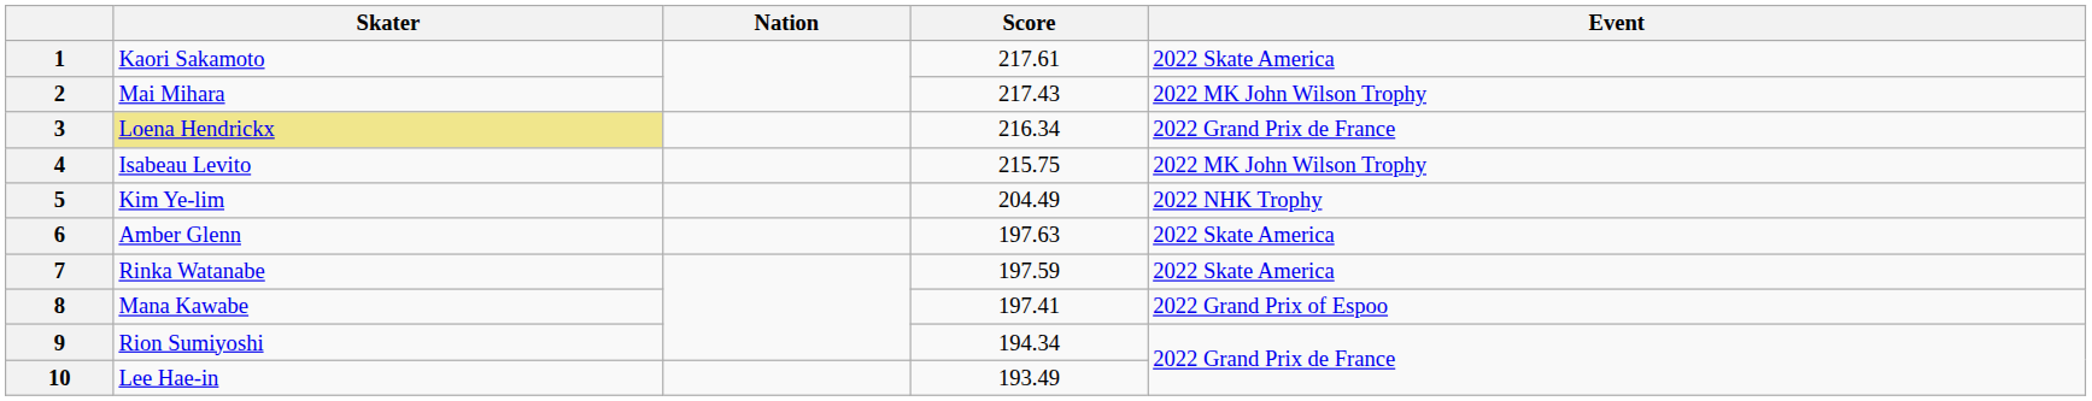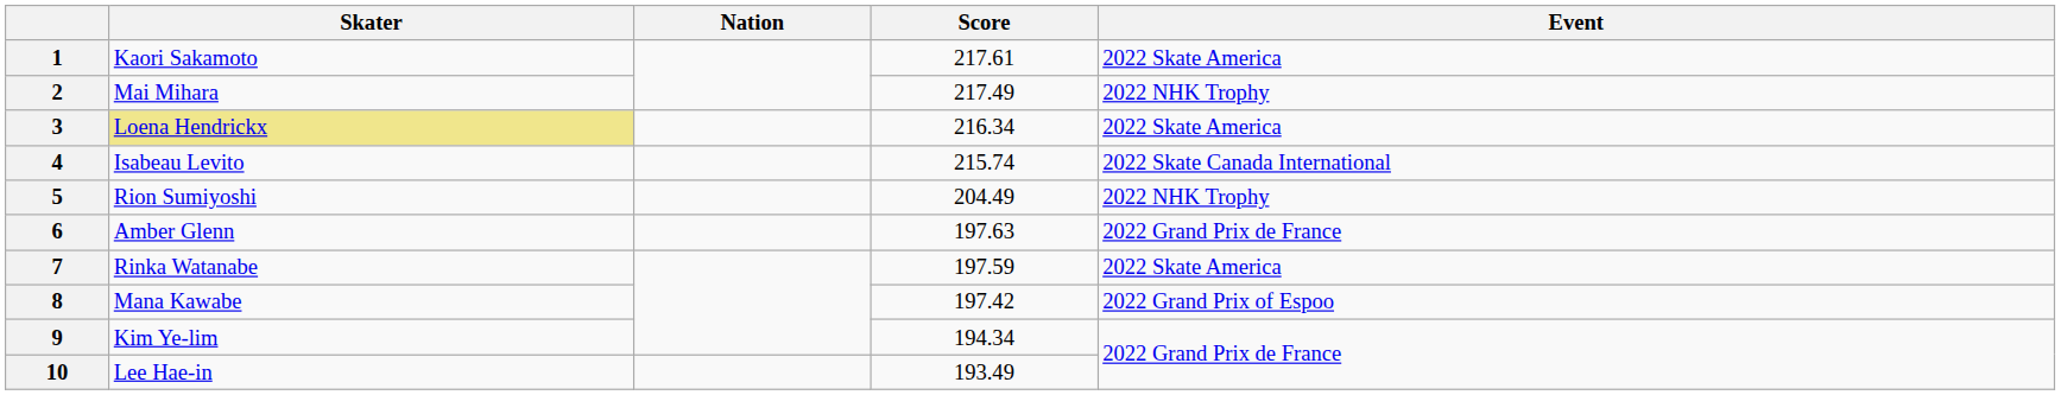 <table class="wikitable sortable" style="text-align:left; width:75%">
 <tr>
 <th scope="col"></th>
 <th scope="col">Skater</th>
 <th scope="col">Nation</th>
 <th scope="col">Score</th>
 <th scope="col">Event</th>
 </tr>
 <tr>
 <th scope="row">1</th>
 <td><a href='#'>Kaori Sakamoto</a></td>
 <td rowspan="2"></td>
 <td style="text-align:center;">217.61</td>
 <td><a href='#'>2022 Skate America</a></td>
 </tr>
 <tr>
 <th scope="row">2</th>
 <td><a href='#'>Mai Mihara</a></td>
-<td style="text-align:center;">217.43</td>
-<td><a href='#'>2022 MK John Wilson Trophy</a></td>
+<td style="text-align:center;">217.49</td>
+<td><a href='#'>2022 NHK Trophy</a></td>
 </tr>
 <tr>
 <th scope="row">3</th>
 <td style="background: khaki;"><a href='#'>Loena Hendrickx</a></td>
 <td></td>
 <td style="text-align:center;">216.34</td>
-<td><a href='#'>2022 Grand Prix de France</a></td>
+<td><a href='#'>2022 Skate America</a></td>
 </tr>
 <tr>
 <th scope="row">4</th>
 <td><a href='#'>Isabeau Levito</a></td>
 <td></td>
-<td style="text-align:center;">215.75</td>
-<td><a href='#'>2022 MK John Wilson Trophy</a></td>
+<td style="text-align:center;">215.74</td>
+<td><a href='#'>2022 Skate Canada International</a></td>
 </tr>
 <tr>
 <th scope="row">5</th>
-<td><a href='#'>Kim Ye-lim</a></td>
+<td><a href='#'>Rion Sumiyoshi</a></td>
 <td></td>
 <td style="text-align:center;">204.49</td>
 <td><a href='#'>2022 NHK Trophy</a></td>
 </tr>
 <tr>
 <th scope="row">6</th>
 <td><a href='#'>Amber Glenn</a></td>
 <td></td>
 <td style="text-align:center;">197.63</td>
-<td><a href='#'>2022 Skate America</a></td>
+<td><a href='#'>2022 Grand Prix de France</a></td>
 </tr>
 <tr>
 <th scope="row">7</th>
 <td><a href='#'>Rinka Watanabe</a></td>
 <td rowspan="3"></td>
 <td style="text-align:center;">197.59</td>
 <td><a href='#'>2022 Skate America</a></td>
 </tr>
 <tr>
 <th scope="row">8</th>
 <td><a href='#'>Mana Kawabe</a></td>
-<td style="text-align:center;">197.41</td>
+<td style="text-align:center;">197.42</td>
 <td><a href='#'>2022 Grand Prix of Espoo</a></td>
 </tr>
 <tr>
 <th scope="row">9</th>
-<td><a href='#'>Rion Sumiyoshi</a></td>
+<td><a href='#'>Kim Ye-lim</a></td>
 <td style="text-align:center;">194.34</td>
 <td rowspan="2"><a href='#'>2022 Grand Prix de France</a></td>
 </tr>
 <tr>
 <th scope="row">10</th>
 <td><a href='#'>Lee Hae-in</a></td>
 <td></td>
 <td style="text-align:center;">193.49</td>
 </tr>
 </table>
